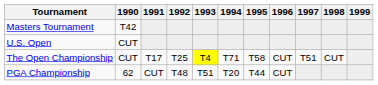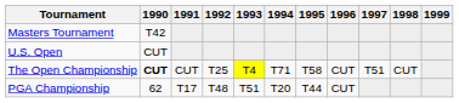 <table class="wikitable" style="font-size:95%;text-align:center;">
 <tr>
 <th>Tournament</th>
 <th>1990</th>
 <th>1991</th>
 <th>1992</th>
 <th>1993</th>
 <th>1994</th>
 <th>1995</th>
 <th>1996</th>
 <th>1997</th>
 <th>1998</th>
 <th>1999</th>
 </tr>
 <tr>
 <td align=left><a href='#'>Masters Tournament</a></td>
 <td>T42</td>
 <td style="background:#eeeeee;"></td>
 <td style="background:#eeeeee;"></td>
 <td style="background:#eeeeee;"></td>
 <td style="background:#eeeeee;"></td>
 <td style="background:#eeeeee;"></td>
 <td style="background:#eeeeee;"></td>
 <td style="background:#eeeeee;"></td>
 <td style="background:#eeeeee;"></td>
 <td style="background:#eeeeee;"></td>
 </tr>
 <tr>
 <td align=left><a href='#'>U.S. Open</a></td>
 <td>CUT</td>
 <td style="background:#eeeeee;"></td>
 <td style="background:#eeeeee;"></td>
 <td style="background:#eeeeee;"></td>
 <td style="background:#eeeeee;"></td>
 <td style="background:#eeeeee;"></td>
 <td style="background:#eeeeee;"></td>
 <td style="background:#eeeeee;"></td>
 <td style="background:#eeeeee;"></td>
 <td style="background:#eeeeee;"></td>
 </tr>
 <tr>
 <td align=left><a href='#'>The Open Championship</a></td>
+<td><strong>CUT</strong></td>
 <td>CUT</td>
-<td>T17</td>
 <td>T25</td>
 <td style="background:yellow;">T4</td>
 <td>T71</td>
 <td>T58</td>
 <td>CUT</td>
 <td>T51</td>
 <td>CUT</td>
 <td style="background:#eeeeee;"></td>
 </tr>
 <tr>
 <td align=left><a href='#'>PGA Championship</a></td>
 <td>62</td>
-<td>CUT</td>
+<td>T17</td>
 <td>T48</td>
 <td>T51</td>
 <td>T20</td>
 <td>T44</td>
 <td>CUT</td>
 <td style="background:#eeeeee;"></td>
 <td style="background:#eeeeee;"></td>
 <td style="background:#eeeeee;"></td>
 </tr>
 </table>
